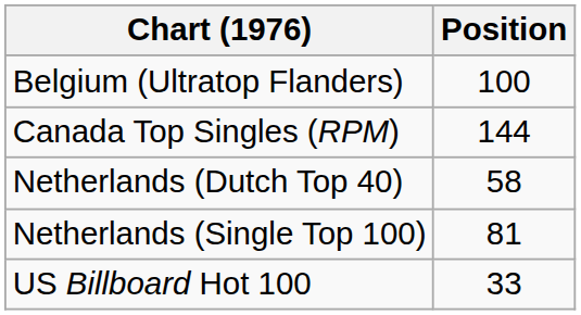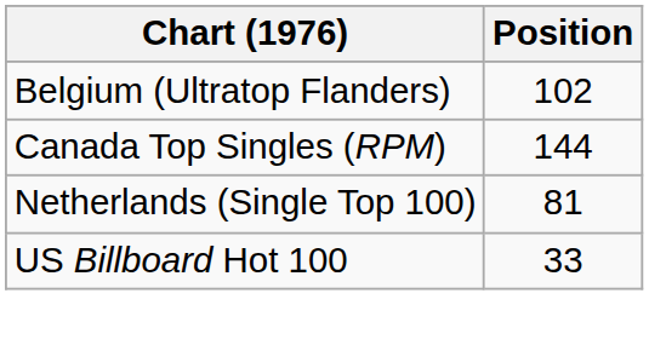 <table class="wikitable sortable">
 <tr>
 <th>Chart (1976)</th>
 <th style="text-align:center;">Position</th>
 </tr>
 <tr>
 <td>Belgium (Ultratop Flanders)</td>
-<td style="text-align:center;">100</td>
+<td style="text-align:center;">102</td>
 </tr>
 <tr>
 <td>Canada Top Singles (<em>RPM</em>)</td>
 <td style="text-align:center;">144</td>
-</tr>
-<tr>
-<td>Netherlands (Dutch Top 40)</td>
-<td style="text-align:center;">58</td>
 </tr>
 <tr>
 <td>Netherlands (Single Top 100)</td>
 <td style="text-align:center;">81</td>
 </tr>
 <tr>
 <td>US <em>Billboard</em> Hot 100</td>
 <td style="text-align:center;">33</td>
 </tr>
 </table>
